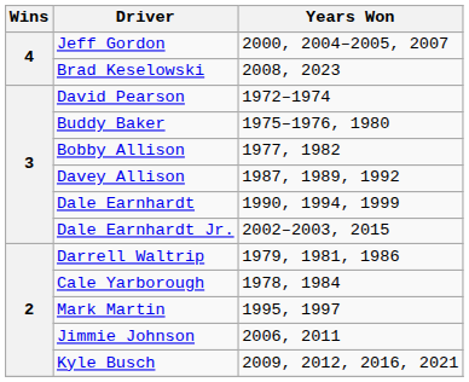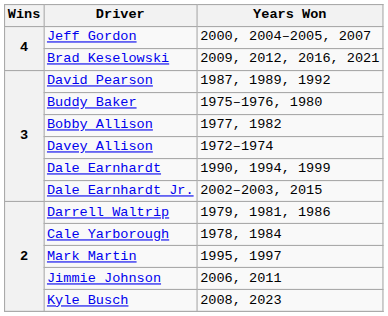 <table class="wikitable" style="font-size: 95%;">
 <tr>
 <th>Wins</th>
 <th>Driver</th>
 <th>Years Won</th>
 </tr>
 <tr>
 <th rowspan="2">4</th>
 <td><a href='#'>Jeff Gordon</a></td>
 <td>2000, 2004–2005, 2007</td>
 </tr>
 <tr>
 <td><a href='#'>Brad Keselowski</a></td>
-<td>2008, 2023</td>
+<td>2009, 2012, 2016, 2021</td>
 </tr>
 <tr>
 <th rowspan="6">3</th>
 <td><a href='#'>David Pearson</a></td>
-<td>1972–1974</td>
+<td>1987, 1989, 1992</td>
 </tr>
 <tr>
 <td><a href='#'>Buddy Baker</a></td>
 <td>1975–1976, 1980</td>
 </tr>
 <tr>
 <td><a href='#'>Bobby Allison</a></td>
 <td>1977, 1982</td>
 </tr>
 <tr>
 <td><a href='#'>Davey Allison</a></td>
-<td>1987, 1989, 1992</td>
+<td>1972–1974</td>
 </tr>
 <tr>
 <td><a href='#'>Dale Earnhardt</a></td>
 <td>1990, 1994, 1999</td>
 </tr>
 <tr>
 <td><a href='#'>Dale Earnhardt Jr.</a></td>
 <td>2002–2003, 2015</td>
 </tr>
 <tr>
 <th rowspan="5">2</th>
 <td><a href='#'>Darrell Waltrip</a></td>
 <td>1979, 1981, 1986</td>
 </tr>
 <tr>
 <td><a href='#'>Cale Yarborough</a></td>
 <td>1978, 1984</td>
 </tr>
 <tr>
 <td><a href='#'>Mark Martin</a></td>
 <td>1995, 1997</td>
 </tr>
 <tr>
 <td><a href='#'>Jimmie Johnson</a></td>
 <td>2006, 2011</td>
 </tr>
 <tr>
 <td><a href='#'>Kyle Busch</a></td>
-<td>2009, 2012, 2016, 2021</td>
+<td>2008, 2023</td>
 </tr>
 <tr>
 </tr>
 </table>
